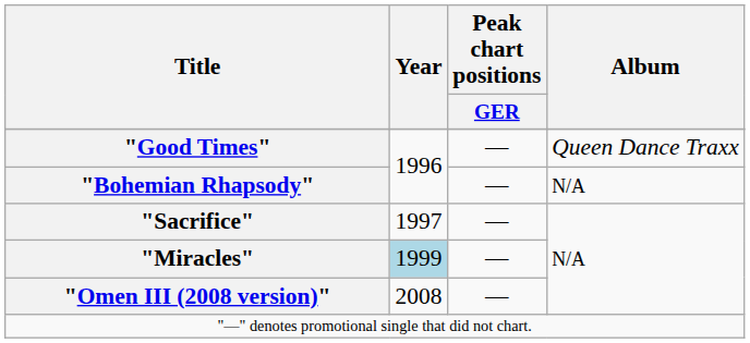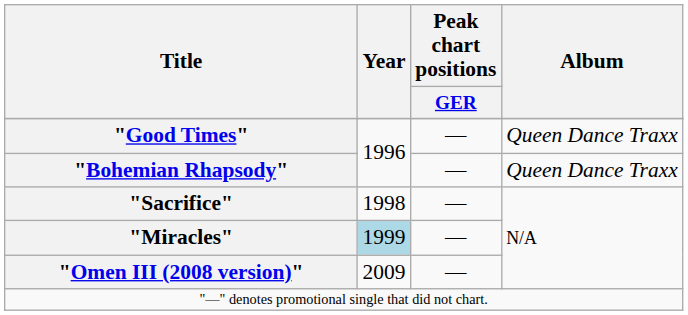 <table class="wikitable plainrowheaders" style="text-align:center;">
 <tr>
 <th scope="col" rowspan="2" style="width:16em;">Title</th>
 <th scope="col" rowspan="2">Year</th>
 <th scope="col" colspan="1">Peak chart positions</th>
 <th scope="col" rowspan="2">Album</th>
 </tr>
 <tr>
 <th style="width:3em;font-size:90%"><a href='#'>GER</a><br></th>
 </tr>
 <tr>
 </tr>
 <tr>
 <th scope="row">"<a href='#'>Good Times</a>"</th>
 <td rowspan="2">1996</td>
 <td>—</td>
 <td><em>Queen Dance Traxx</em></td>
 </tr>
 <tr>
 <th scope="row">"<a href='#'>Bohemian Rhapsody</a>"</th>
 <td>—</td>
-<td align="left"><small>N/A</small></td>
+<td><em>Queen Dance Traxx</em></td>
 </tr>
 <tr>
 <th scope="row">"Sacrifice"</th>
-<td>1997</td>
+<td>1998</td>
 <td>—</td>
 <td align="left" rowspan="3"><small>N/A</small></td>
 </tr>
 <tr>
 <th scope="row">"Miracles"</th>
 <td style="background: lightblue;">1999</td>
 <td>—</td>
 </tr>
 <tr>
 <th scope="row">"<a href='#'>Omen III (2008 version)</a>"</th>
-<td>2008</td>
+<td>2009</td>
 <td>—</td>
 </tr>
 <tr>
 <td colspan="15" style="font-size:8pt">"—" denotes promotional single that did not chart.</td>
 </tr>
 </table>
